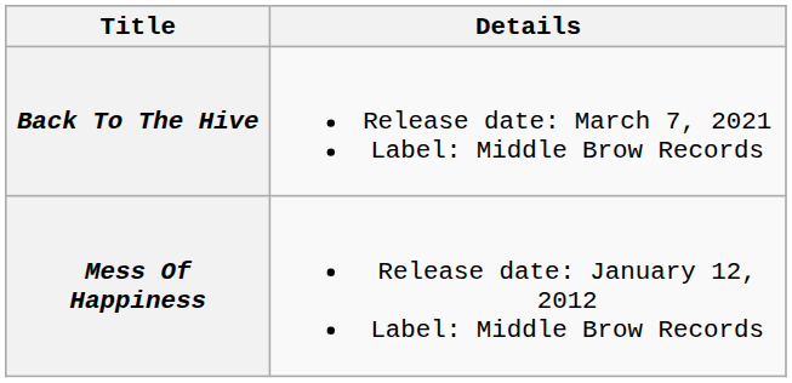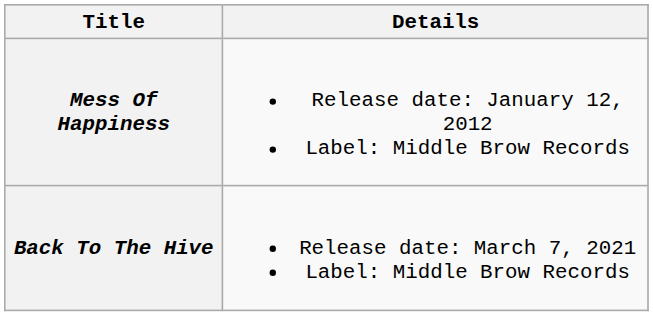 <table class="wikitable plainrowheaders" style="text-align:center;">
 <tr>
 <th style="width:10em;">Title</th>
 <th style="width:20em;">Details</th>
 </tr>
 <tr>
+<th scope="row"><em>Mess Of Happiness</em></th>
+<td><br><ul><li>Release date: January 12, 2012</li><li>Label: Middle Brow Records</li></ul></td>
+</tr>
+<tr>
 <th scope="row"><em>Back To The Hive</em></th>
 <td><br><ul><li>Release date: March 7, 2021</li><li>Label: Middle Brow Records</li></ul></td>
 </tr>
-<tr>
-<th scope="row"><em>Mess Of Happiness</em></th>
-<td><br><ul><li>Release date: January 12, 2012</li><li>Label: Middle Brow Records</li></ul></td>
-</tr>
 </table>
